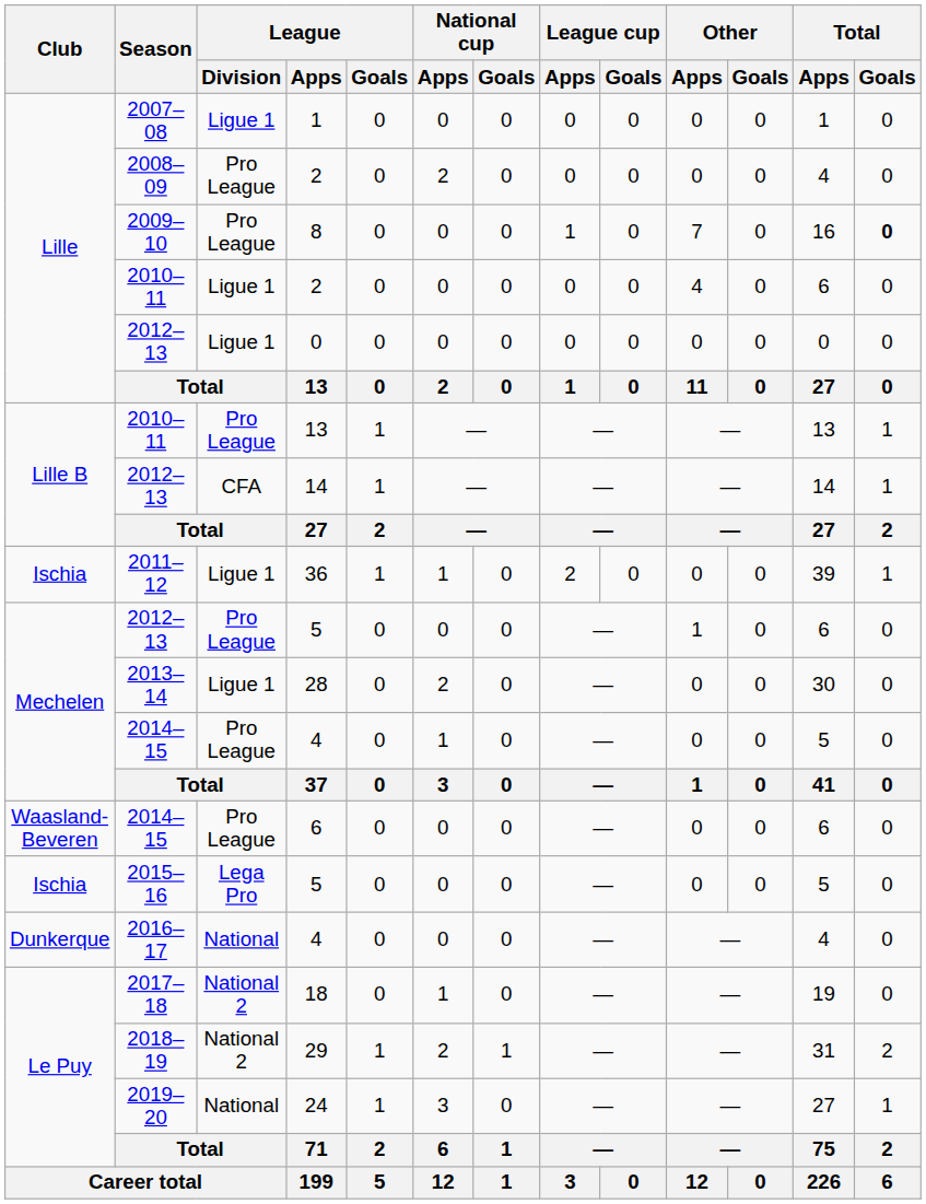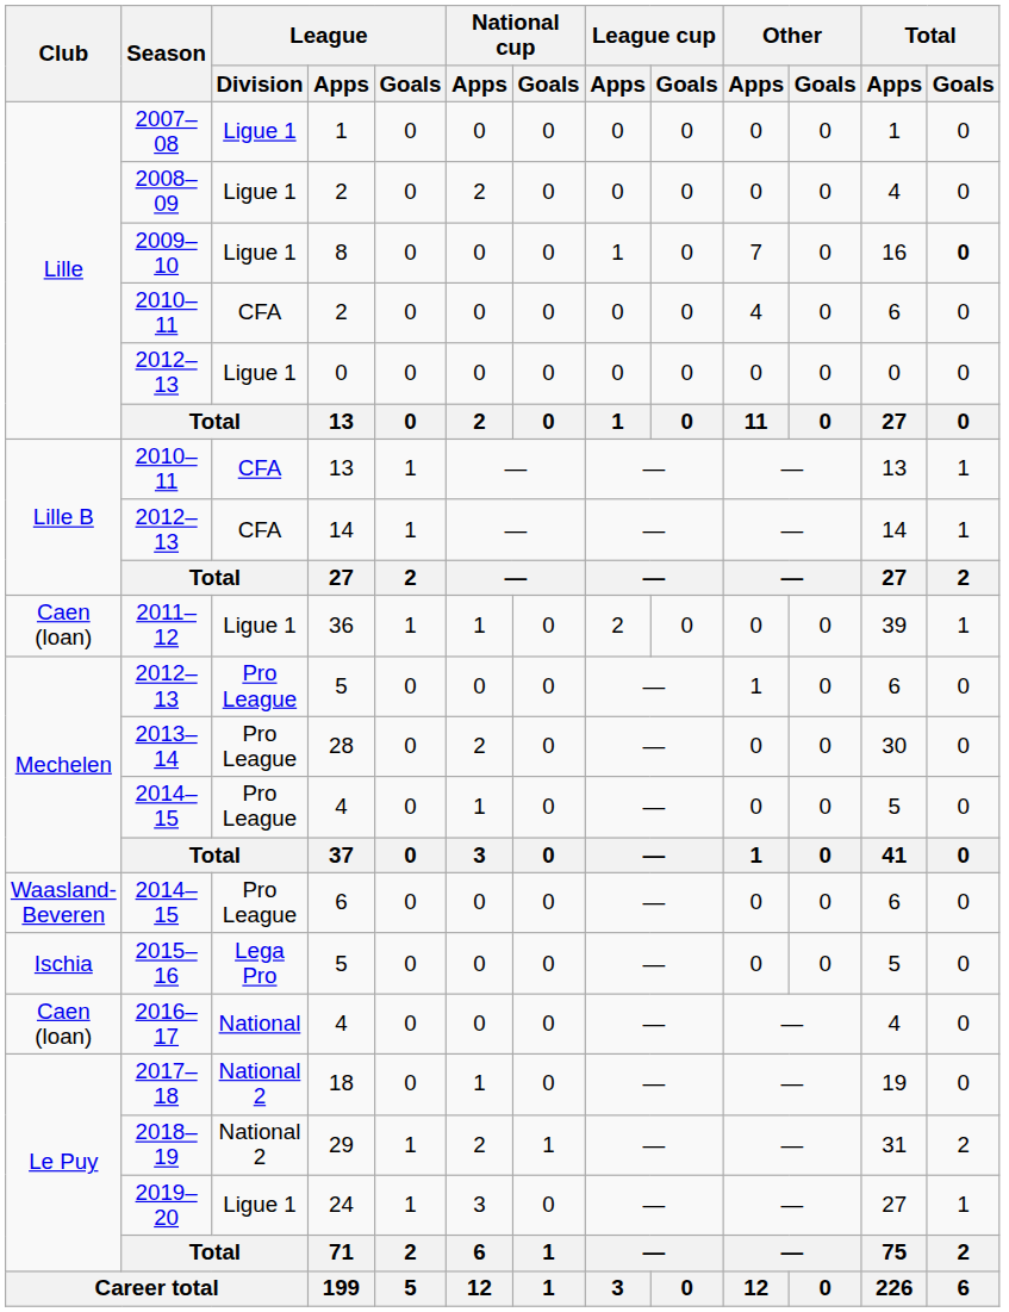 <table class="wikitable" style="text-align:center">
 <tr>
 <th rowspan="2">Club</th>
 <th rowspan="2">Season</th>
 <th colspan="3">League</th>
 <th colspan="2">National cup</th>
 <th colspan="2">League cup</th>
 <th colspan="2">Other</th>
 <th colspan="2">Total</th>
 </tr>
 <tr>
 <th>Division</th>
 <th>Apps</th>
 <th>Goals</th>
 <th>Apps</th>
 <th>Goals</th>
 <th>Apps</th>
 <th>Goals</th>
 <th>Apps</th>
 <th>Goals</th>
 <th>Apps</th>
 <th>Goals</th>
 </tr>
 <tr>
 <td rowspan="6"><a href='#'>Lille</a></td>
 <td><a href='#'>2007–08</a></td>
 <td><a href='#'>Ligue 1</a></td>
 <td>1</td>
 <td>0</td>
 <td>0</td>
 <td>0</td>
 <td>0</td>
 <td>0</td>
 <td>0</td>
 <td>0</td>
 <td>1</td>
 <td>0</td>
 </tr>
 <tr>
 <td><a href='#'>2008–09</a></td>
-<td>Pro League</td>
+<td>Ligue 1</td>
 <td>2</td>
 <td>0</td>
 <td>2</td>
 <td>0</td>
 <td>0</td>
 <td>0</td>
 <td>0</td>
 <td>0</td>
 <td>4</td>
 <td>0</td>
 </tr>
 <tr>
 <td><a href='#'>2009–10</a></td>
-<td>Pro League</td>
+<td>Ligue 1</td>
 <td>8</td>
 <td>0</td>
 <td>0</td>
 <td>0</td>
 <td>1</td>
 <td>0</td>
 <td>7</td>
 <td>0</td>
 <td>16</td>
 <td><strong>0</strong></td>
 </tr>
 <tr>
 <td><a href='#'>2010–11</a></td>
-<td>Ligue 1</td>
+<td>CFA</td>
 <td>2</td>
 <td>0</td>
 <td>0</td>
 <td>0</td>
 <td>0</td>
 <td>0</td>
 <td>4</td>
 <td>0</td>
 <td>6</td>
 <td>0</td>
 </tr>
 <tr>
 <td><a href='#'>2012–13</a></td>
 <td>Ligue 1</td>
 <td>0</td>
 <td>0</td>
 <td>0</td>
 <td>0</td>
 <td>0</td>
 <td>0</td>
 <td>0</td>
 <td>0</td>
 <td>0</td>
 <td>0</td>
 </tr>
 <tr>
 <th colspan="2">Total</th>
 <th>13</th>
 <th>0</th>
 <th>2</th>
 <th>0</th>
 <th>1</th>
 <th>0</th>
 <th>11</th>
 <th>0</th>
 <th>27</th>
 <th>0</th>
 </tr>
 <tr>
 <td rowspan="3"><a href='#'>Lille B</a></td>
 <td><a href='#'>2010–11</a></td>
-<td><a href='#'>Pro League</a></td>
+<td><a href='#'>CFA</a></td>
 <td>13</td>
 <td>1</td>
 <td colspan="2">—</td>
 <td colspan="2">—</td>
 <td colspan="2">—</td>
 <td>13</td>
 <td>1</td>
 </tr>
 <tr>
 <td><a href='#'>2012–13</a></td>
 <td>CFA</td>
 <td>14</td>
 <td>1</td>
 <td colspan="2">—</td>
 <td colspan="2">—</td>
 <td colspan="2">—</td>
 <td>14</td>
 <td>1</td>
 </tr>
 <tr>
 <th colspan="2">Total</th>
 <th>27</th>
 <th>2</th>
 <th colspan="2">—</th>
 <th colspan="2">—</th>
 <th colspan="2">—</th>
 <th>27</th>
 <th>2</th>
 </tr>
 <tr>
-<td><a href='#'>Ischia</a></td>
+<td><a href='#'>Caen</a> (loan)</td>
 <td><a href='#'>2011–12</a></td>
 <td>Ligue 1</td>
 <td>36</td>
 <td>1</td>
 <td>1</td>
 <td>0</td>
 <td>2</td>
 <td>0</td>
 <td>0</td>
 <td>0</td>
 <td>39</td>
 <td>1</td>
 </tr>
 <tr>
 <td rowspan="4"><a href='#'>Mechelen</a></td>
 <td><a href='#'>2012–13</a></td>
 <td><a href='#'>Pro League</a></td>
 <td>5</td>
 <td>0</td>
 <td>0</td>
 <td>0</td>
 <td colspan="2">—</td>
 <td>1</td>
 <td>0</td>
 <td>6</td>
 <td>0</td>
 </tr>
 <tr>
 <td><a href='#'>2013–14</a></td>
-<td>Ligue 1</td>
+<td>Pro League</td>
 <td>28</td>
 <td>0</td>
 <td>2</td>
 <td>0</td>
 <td colspan="2">—</td>
 <td>0</td>
 <td>0</td>
 <td>30</td>
 <td>0</td>
 </tr>
 <tr>
 <td><a href='#'>2014–15</a></td>
 <td>Pro League</td>
 <td>4</td>
 <td>0</td>
 <td>1</td>
 <td>0</td>
 <td colspan="2">—</td>
 <td>0</td>
 <td>0</td>
 <td>5</td>
 <td>0</td>
 </tr>
 <tr>
 <th colspan="2">Total</th>
 <th>37</th>
 <th>0</th>
 <th>3</th>
 <th>0</th>
 <th colspan="2">—</th>
 <th>1</th>
 <th>0</th>
 <th>41</th>
 <th>0</th>
 </tr>
 <tr>
 <td><a href='#'>Waasland-Beveren</a></td>
 <td><a href='#'>2014–15</a></td>
 <td>Pro League</td>
 <td>6</td>
 <td>0</td>
 <td>0</td>
 <td>0</td>
 <td colspan="2">—</td>
 <td>0</td>
 <td>0</td>
 <td>6</td>
 <td>0</td>
 </tr>
 <tr>
 <td><a href='#'>Ischia</a></td>
 <td><a href='#'>2015–16</a></td>
 <td><a href='#'>Lega Pro</a></td>
 <td>5</td>
 <td>0</td>
 <td>0</td>
 <td>0</td>
 <td colspan="2">—</td>
 <td>0</td>
 <td>0</td>
 <td>5</td>
 <td>0</td>
 </tr>
 <tr>
-<td><a href='#'>Dunkerque</a></td>
+<td><a href='#'>Caen</a> (loan)</td>
 <td><a href='#'>2016–17</a></td>
 <td><a href='#'>National</a></td>
 <td>4</td>
 <td>0</td>
 <td>0</td>
 <td>0</td>
 <td colspan="2">—</td>
 <td colspan="2">—</td>
 <td>4</td>
 <td>0</td>
 </tr>
 <tr>
 <td rowspan="4"><a href='#'>Le Puy</a></td>
 <td><a href='#'>2017–18</a></td>
 <td><a href='#'>National 2</a></td>
 <td>18</td>
 <td>0</td>
 <td>1</td>
 <td>0</td>
 <td colspan="2">—</td>
 <td colspan="2">—</td>
 <td>19</td>
 <td>0</td>
 </tr>
 <tr>
 <td><a href='#'>2018–19</a></td>
 <td>National 2</td>
 <td>29</td>
 <td>1</td>
 <td>2</td>
 <td>1</td>
 <td colspan="2">—</td>
 <td colspan="2">—</td>
 <td>31</td>
 <td>2</td>
 </tr>
 <tr>
 <td><a href='#'>2019–20</a></td>
-<td>National</td>
+<td>Ligue 1</td>
 <td>24</td>
 <td>1</td>
 <td>3</td>
 <td>0</td>
 <td colspan="2">—</td>
 <td colspan="2">—</td>
 <td>27</td>
 <td>1</td>
 </tr>
 <tr>
 <th colspan="2">Total</th>
 <th>71</th>
 <th>2</th>
 <th>6</th>
 <th>1</th>
 <th colspan="2">—</th>
 <th colspan="2">—</th>
 <th>75</th>
 <th>2</th>
 </tr>
 <tr>
 <th colspan="3">Career total</th>
 <th>199</th>
 <th>5</th>
 <th>12</th>
 <th>1</th>
 <th>3</th>
 <th>0</th>
 <th>12</th>
 <th>0</th>
 <th>226</th>
 <th>6</th>
 </tr>
 </table>
